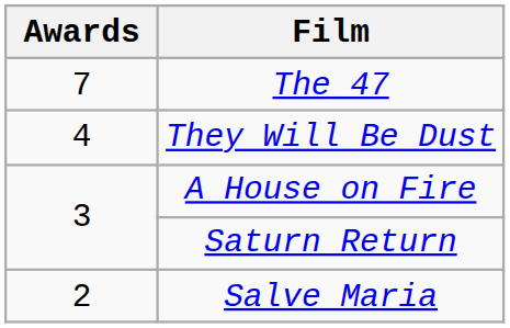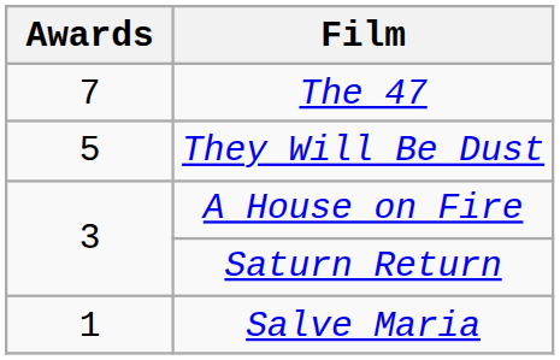 <table class="wikitable plainrowheaders" style="text-align:center;">
 <tr>
 <th scope="col" style="width:55px;">Awards</th>
 <th scope="col" style="text-align:center;">Film</th>
 </tr>
 <tr>
 <td rowspan = "1" scope=row style="text-align:center">7</td>
 <td><em><a href='#'>The 47</a></em></td>
 </tr>
 <tr>
-<td rowspan = "1" scope=row style="text-align:center">4</td>
+<td rowspan = "1" scope=row style="text-align:center">5</td>
 <td><em><a href='#'>They Will Be Dust</a></em></td>
 </tr>
 <tr>
 <td rowspan = "2" scope=row style="text-align:center">3</td>
 <td><em><a href='#'>A House on Fire</a></em></td>
 </tr>
 <tr>
 <td><em><a href='#'>Saturn Return</a></em></td>
 </tr>
 <tr>
-<td rowspan = "1" scope=row style="text-align:center">2</td>
+<td rowspan = "1" scope=row style="text-align:center">1</td>
 <td><em><a href='#'>Salve Maria</a></em></td>
 </tr>
 </table>
